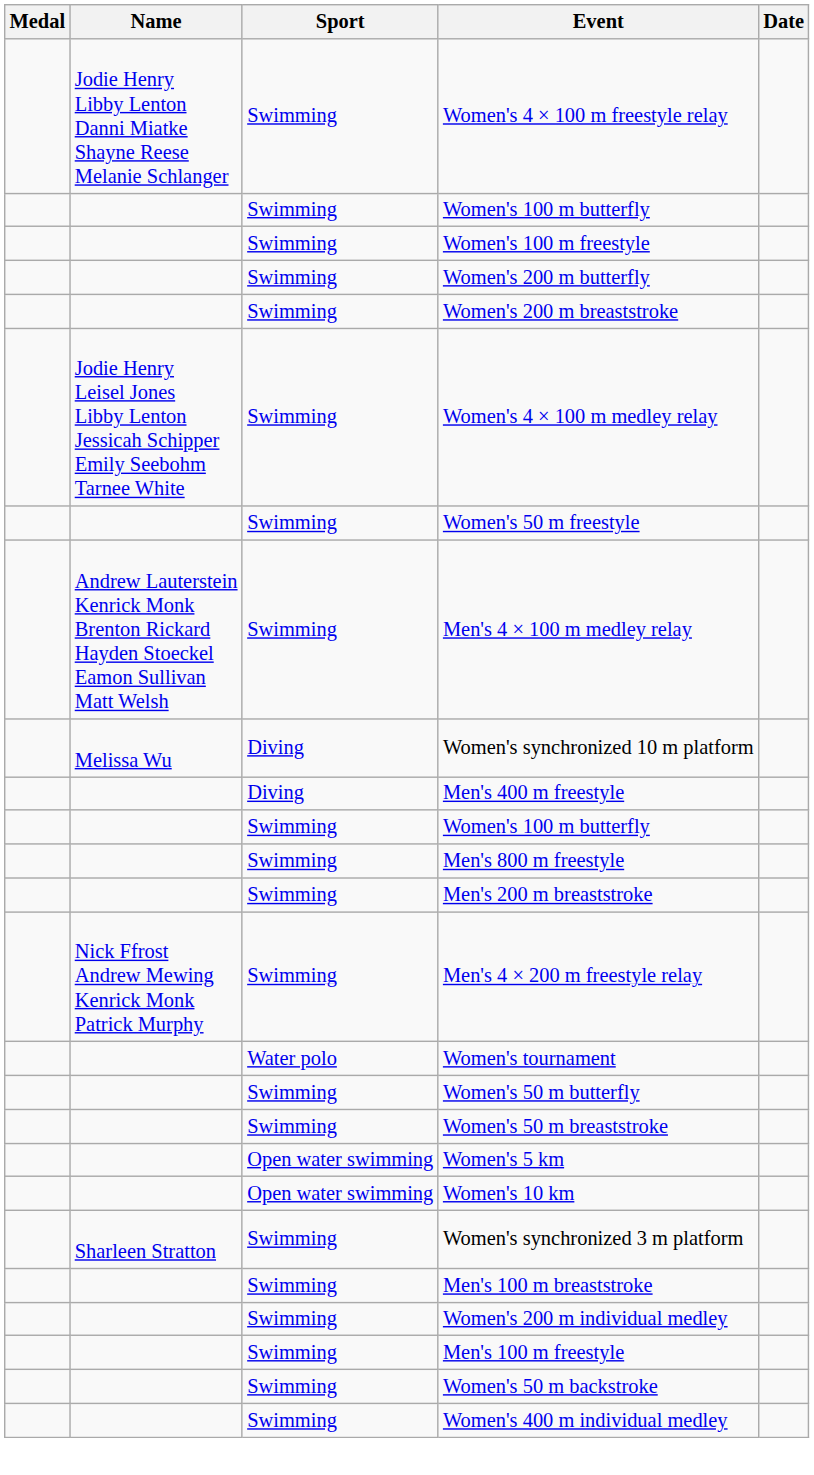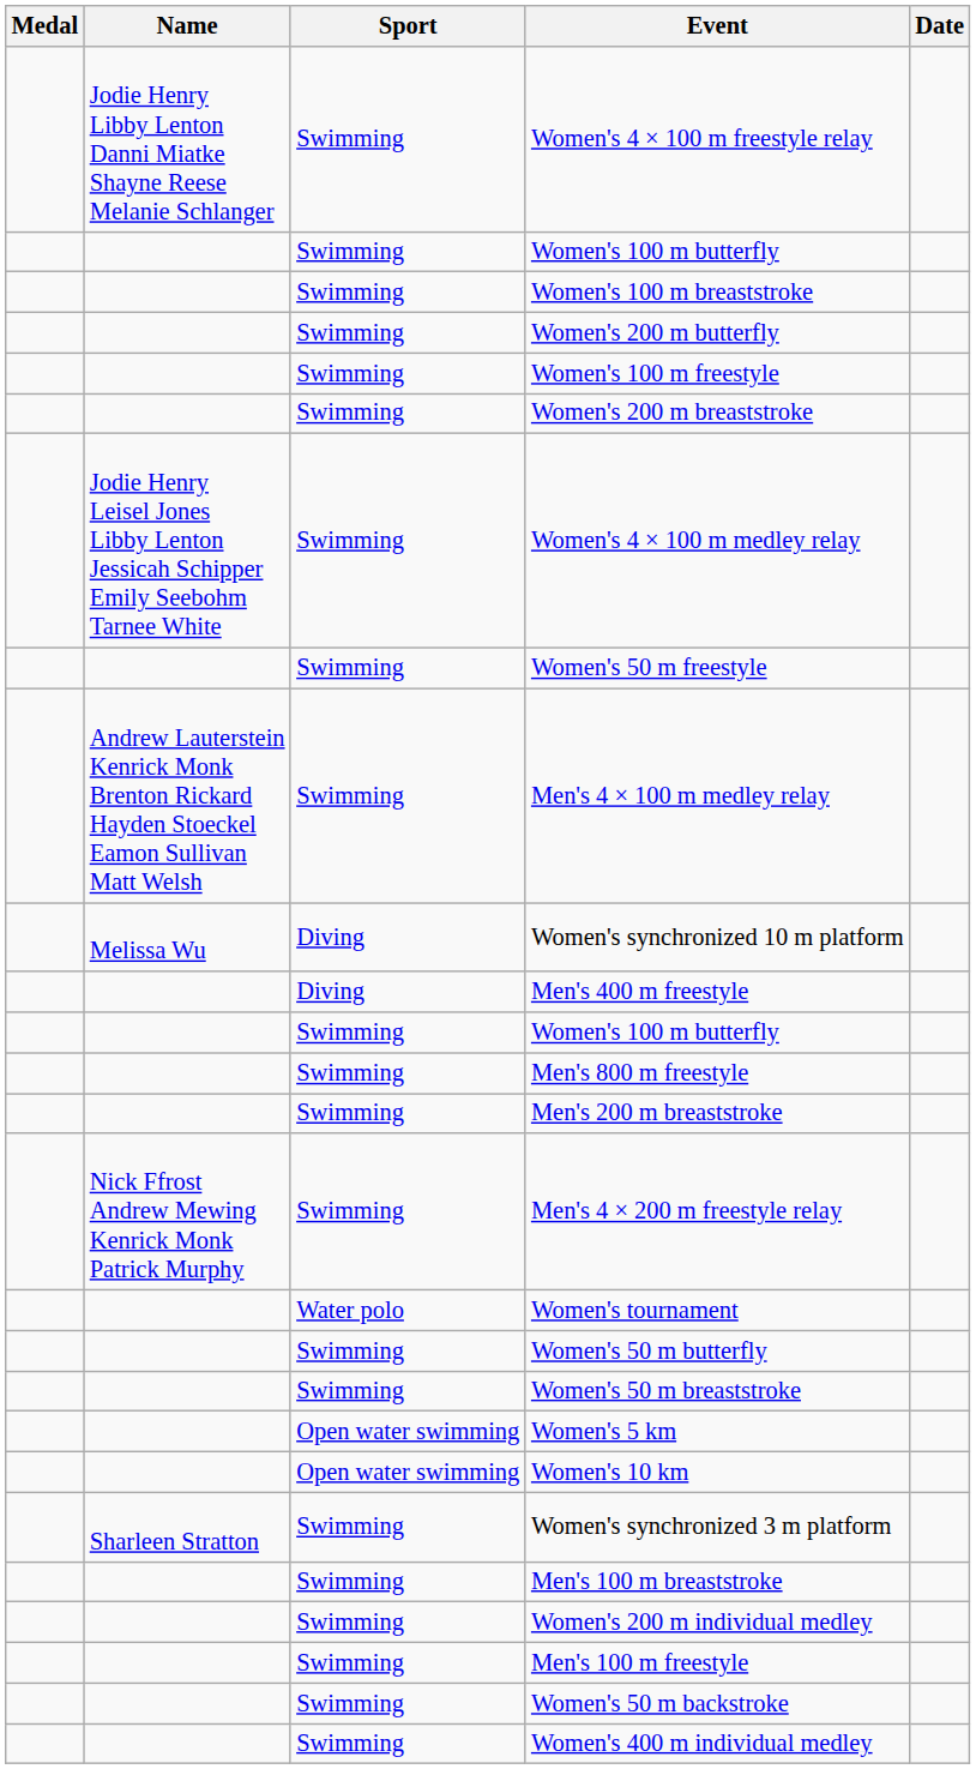 <table class="wikitable sortable" style="font-size:90%">
 <tr>
 <th>Medal</th>
 <th>Name</th>
 <th>Sport</th>
 <th>Event</th>
 <th>Date</th>
 </tr>
 <tr>
 <td></td>
 <td><br><a href='#'>Jodie Henry</a><br><a href='#'>Libby Lenton</a><br><a href='#'>Danni Miatke</a><br><a href='#'>Shayne Reese</a><br><a href='#'>Melanie Schlanger</a></td>
 <td><a href='#'>Swimming</a></td>
 <td><a href='#'>Women's 4 × 100 m freestyle relay</a></td>
 <td></td>
 </tr>
 <tr>
 <td></td>
 <td></td>
 <td><a href='#'>Swimming</a></td>
 <td><a href='#'>Women's 100 m butterfly</a></td>
 <td></td>
 </tr>
 <tr>
 <td></td>
 <td></td>
 <td><a href='#'>Swimming</a></td>
-<td><a href='#'>Women's 100 m freestyle</a></td>
+<td><a href='#'>Women's 100 m breaststroke</a></td>
 <td></td>
 </tr>
 <tr>
 <td></td>
 <td></td>
 <td><a href='#'>Swimming</a></td>
 <td><a href='#'>Women's 200 m butterfly</a></td>
+<td></td>
+</tr>
+<tr>
+<td></td>
+<td></td>
+<td><a href='#'>Swimming</a></td>
+<td><a href='#'>Women's 100 m freestyle</a></td>
 <td></td>
 </tr>
 <tr>
 <td></td>
 <td></td>
 <td><a href='#'>Swimming</a></td>
 <td><a href='#'>Women's 200 m breaststroke</a></td>
 <td></td>
 </tr>
 <tr>
 <td></td>
 <td><br><a href='#'>Jodie Henry</a><br><a href='#'>Leisel Jones</a><br><a href='#'>Libby Lenton</a><br><a href='#'>Jessicah Schipper</a><br><a href='#'>Emily Seebohm</a><br><a href='#'>Tarnee White</a></td>
 <td><a href='#'>Swimming</a></td>
 <td><a href='#'>Women's 4 × 100 m medley relay</a></td>
 <td></td>
 </tr>
 <tr>
 <td></td>
 <td></td>
 <td><a href='#'>Swimming</a></td>
 <td><a href='#'>Women's 50 m freestyle</a></td>
 <td></td>
 </tr>
 <tr>
 <td></td>
 <td><br><a href='#'>Andrew Lauterstein</a><br><a href='#'>Kenrick Monk</a><br><a href='#'>Brenton Rickard</a><br><a href='#'>Hayden Stoeckel</a><br><a href='#'>Eamon Sullivan</a><br><a href='#'>Matt Welsh</a></td>
 <td><a href='#'>Swimming</a></td>
 <td><a href='#'>Men's 4 × 100 m medley relay</a></td>
 <td></td>
 </tr>
 <tr>
 <td></td>
 <td><br><a href='#'>Melissa Wu</a></td>
 <td><a href='#'>Diving</a></td>
 <td>Women's synchronized 10 m platform</td>
 <td></td>
 </tr>
 <tr>
 <td></td>
 <td></td>
 <td><a href='#'>Diving</a></td>
 <td><a href='#'>Men's 400 m freestyle</a></td>
 <td></td>
 </tr>
 <tr>
 <td></td>
 <td></td>
 <td><a href='#'>Swimming</a></td>
 <td><a href='#'>Women's 100 m butterfly</a></td>
 <td></td>
 </tr>
 <tr>
 <td></td>
 <td></td>
 <td><a href='#'>Swimming</a></td>
 <td><a href='#'>Men's 800 m freestyle</a></td>
 <td></td>
 </tr>
 <tr>
 <td></td>
 <td></td>
 <td><a href='#'>Swimming</a></td>
 <td><a href='#'>Men's 200 m breaststroke</a></td>
 <td></td>
 </tr>
 <tr>
 <td></td>
 <td><br><a href='#'>Nick Ffrost</a><br><a href='#'>Andrew Mewing</a><br><a href='#'>Kenrick Monk</a><br><a href='#'>Patrick Murphy</a></td>
 <td><a href='#'>Swimming</a></td>
 <td><a href='#'>Men's 4 × 200 m freestyle relay</a></td>
 <td></td>
 </tr>
 <tr>
 <td></td>
 <td></td>
 <td><a href='#'>Water polo</a></td>
 <td><a href='#'>Women's tournament</a></td>
 <td></td>
 </tr>
 <tr>
 <td></td>
 <td></td>
 <td><a href='#'>Swimming</a></td>
 <td><a href='#'>Women's 50 m butterfly</a></td>
 <td></td>
 </tr>
 <tr>
 <td></td>
 <td></td>
 <td><a href='#'>Swimming</a></td>
 <td><a href='#'>Women's 50 m breaststroke</a></td>
 <td></td>
 </tr>
 <tr>
 <td></td>
 <td></td>
 <td><a href='#'>Open water swimming</a></td>
 <td><a href='#'>Women's 5 km</a></td>
 <td></td>
 </tr>
 <tr>
 <td></td>
 <td></td>
 <td><a href='#'>Open water swimming</a></td>
 <td><a href='#'>Women's 10 km</a></td>
 <td></td>
 </tr>
 <tr>
 <td></td>
 <td><br><a href='#'>Sharleen Stratton</a></td>
 <td><a href='#'>Swimming</a></td>
 <td>Women's synchronized 3 m platform</td>
 <td></td>
 </tr>
 <tr>
 <td></td>
 <td></td>
 <td><a href='#'>Swimming</a></td>
 <td><a href='#'>Men's 100 m breaststroke</a></td>
 <td></td>
 </tr>
 <tr>
 <td></td>
 <td></td>
 <td><a href='#'>Swimming</a></td>
 <td><a href='#'>Women's 200 m individual medley</a></td>
 <td></td>
 </tr>
 <tr>
 <td></td>
 <td></td>
 <td><a href='#'>Swimming</a></td>
 <td><a href='#'>Men's 100 m freestyle</a></td>
 <td></td>
 </tr>
 <tr>
 <td></td>
 <td></td>
 <td><a href='#'>Swimming</a></td>
 <td><a href='#'>Women's 50 m backstroke</a></td>
 <td></td>
 </tr>
 <tr>
 <td></td>
 <td></td>
 <td><a href='#'>Swimming</a></td>
 <td><a href='#'>Women's 400 m individual medley</a></td>
 <td></td>
 </tr>
 </table>
